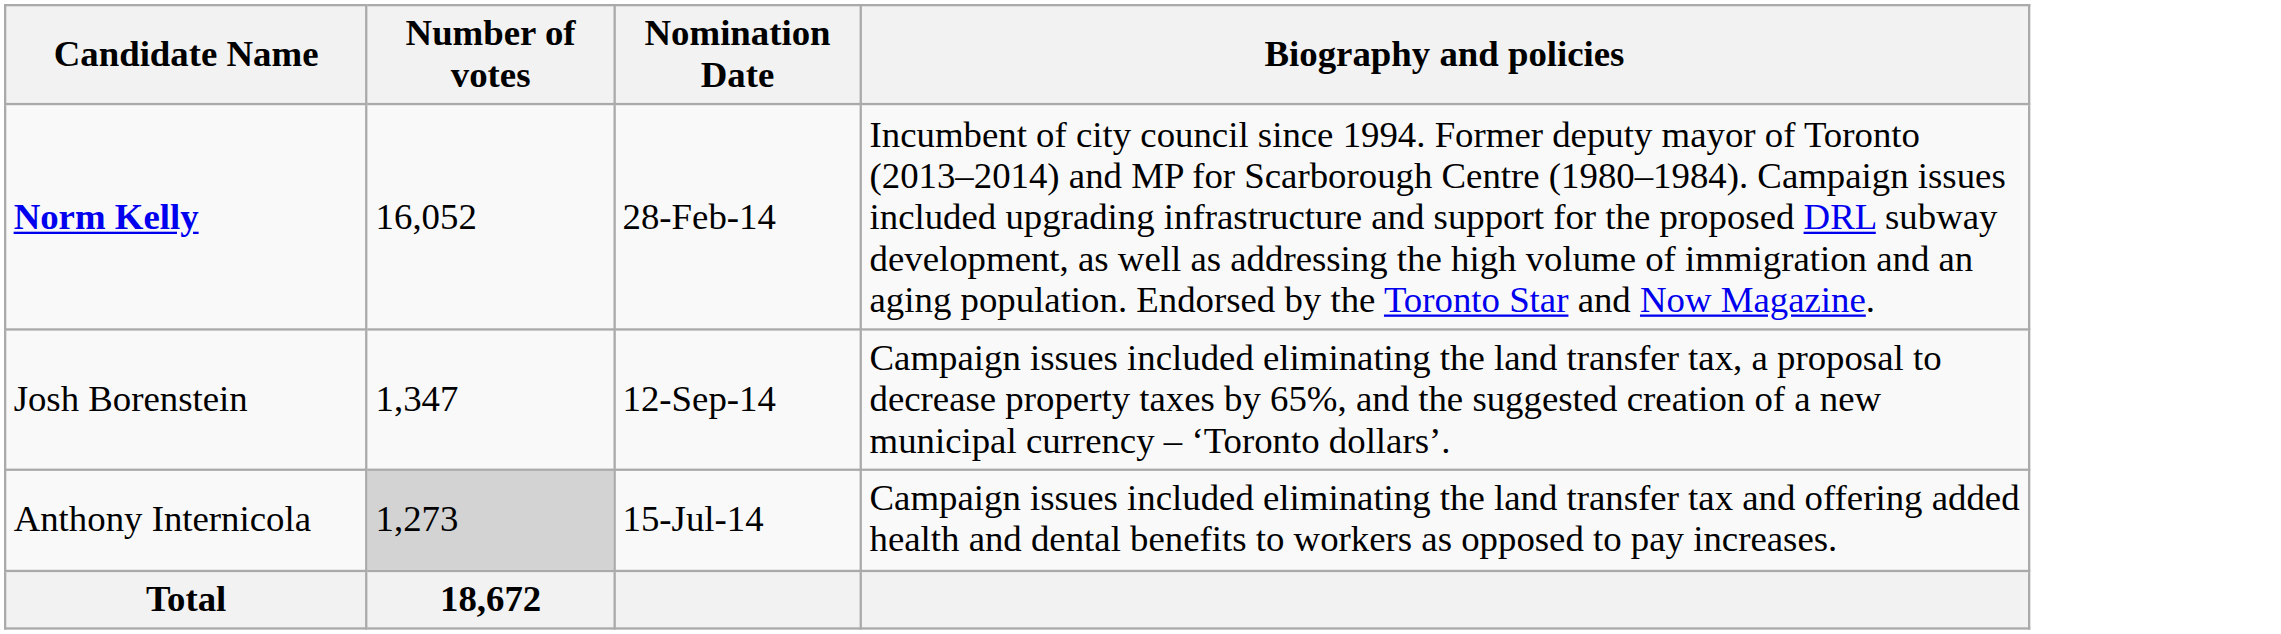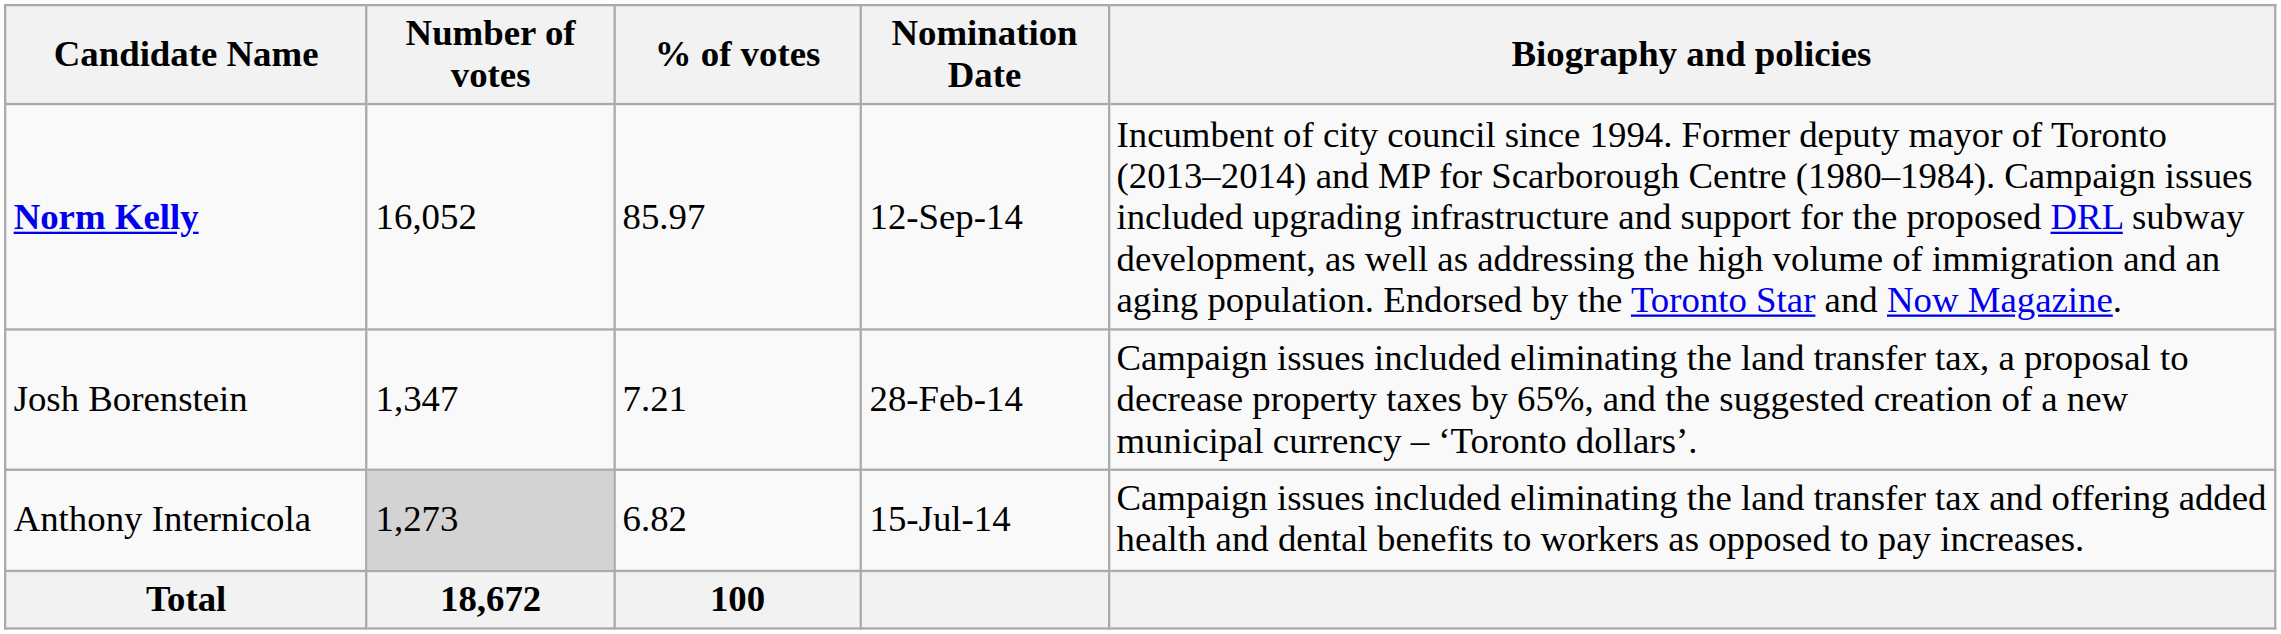 <table class="wikitable">
 <tr>
 <th scope="col" style="width: 150px;">Candidate Name</th>
 <th scope="col" style="width: 100px;">Number of votes</th>
+<th scope="col" style="width: 100px;">% of votes</th>
 <th scope="col" style="width: 100px;">Nomination Date</th>
 <th scope="col" style="width: 500px;">Biography and policies</th>
 </tr>
 <tr>
 <td><strong><a href='#'>Norm Kelly</a></strong></td>
 <td>16,052</td>
-<td>28-Feb-14</td>
+<td>85.97</td>
+<td>12-Sep-14</td>
 <td>Incumbent of city council since 1994. Former deputy mayor of Toronto (2013–2014) and MP for Scarborough Centre (1980–1984). Campaign issues included upgrading infrastructure and support for the proposed <a href='#'>DRL</a> subway development, as well as addressing the high volume of immigration and an aging population. Endorsed by the <a href='#'>Toronto Star</a> and <a href='#'>Now Magazine</a>.</td>
 </tr>
 <tr>
 <td>Josh Borenstein</td>
 <td>1,347</td>
-<td>12-Sep-14</td>
+<td>7.21</td>
+<td>28-Feb-14</td>
 <td>Campaign issues included eliminating the land transfer tax, a proposal to decrease property taxes by 65%, and the suggested creation of a new municipal currency – ‘Toronto dollars’.</td>
 </tr>
 <tr>
 <td>Anthony Internicola</td>
 <td style="background: lightgrey;">1,273</td>
+<td>6.82</td>
 <td>15-Jul-14</td>
 <td>Campaign issues included eliminating the land transfer tax and offering added health and dental benefits to workers as opposed to pay increases.</td>
 </tr>
 <tr>
 <th>Total</th>
 <th>18,672</th>
+<th>100</th>
 <th></th>
 <th></th>
 </tr>
 </table>
